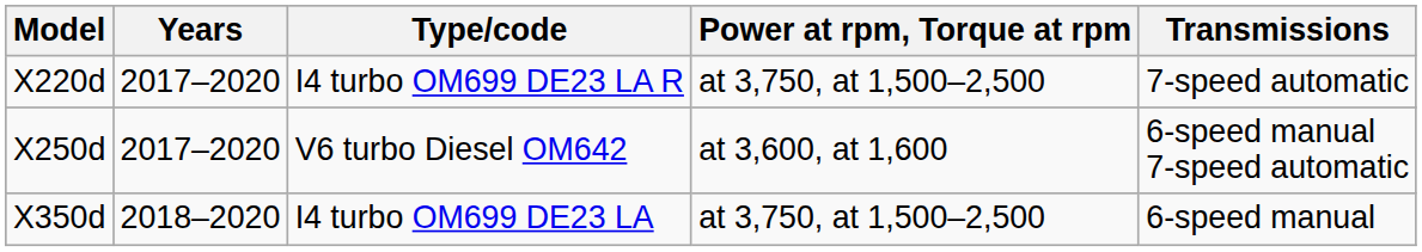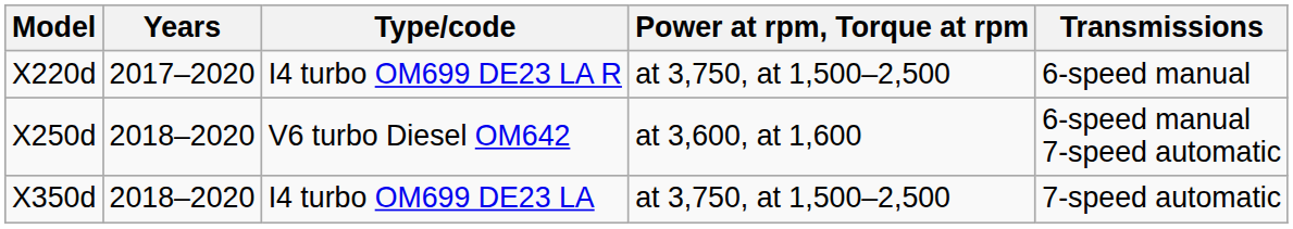 <table class="wikitable sortable collapsible">
 <tr>
 <th>Model</th>
 <th>Years</th>
 <th>Type/code</th>
 <th>Power at rpm, Torque at rpm</th>
 <th>Transmissions</th>
 </tr>
 <tr>
 <td>X220d</td>
 <td>2017–2020</td>
 <td> I4 turbo <a href='#'>OM699 DE23 LA R</a></td>
 <td> at 3,750,  at 1,500–2,500</td>
-<td>7-speed automatic</td>
+<td>6-speed manual</td>
 </tr>
 <tr>
 <td>X250d</td>
-<td>2017–2020</td>
+<td>2018–2020</td>
 <td> V6 turbo Diesel <a href='#'>OM642</a></td>
 <td> at 3,600,  at 1,600</td>
 <td>6-speed manual<br>7-speed automatic</td>
 </tr>
 <tr>
 <td>X350d</td>
 <td>2018–2020</td>
 <td> I4 turbo <a href='#'>OM699 DE23 LA</a></td>
 <td> at 3,750,  at 1,500–2,500</td>
-<td>6-speed manual</td>
+<td>7-speed automatic</td>
 </tr>
 </table>
